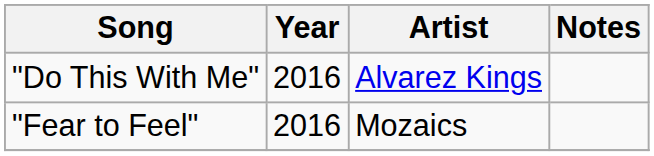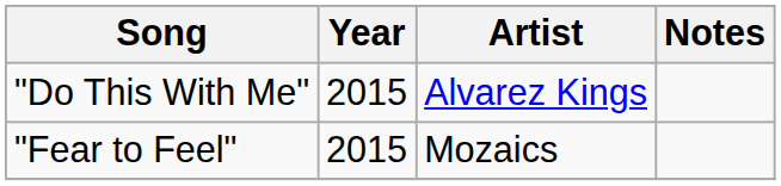 <table class="wikitable sortable">
 <tr>
 <th>Song</th>
 <th>Year</th>
 <th>Artist</th>
 <th class="unsortable">Notes</th>
 </tr>
 <tr>
 <td>"Do This With Me"</td>
-<td>2016</td>
+<td>2015</td>
 <td><a href='#'>Alvarez Kings</a></td>
 <td></td>
 </tr>
 <tr>
 <td>"Fear to Feel"</td>
-<td>2016</td>
+<td>2015</td>
 <td>Mozaics</td>
 <td></td>
 </tr>
 <tr>
 </tr>
 </table>
